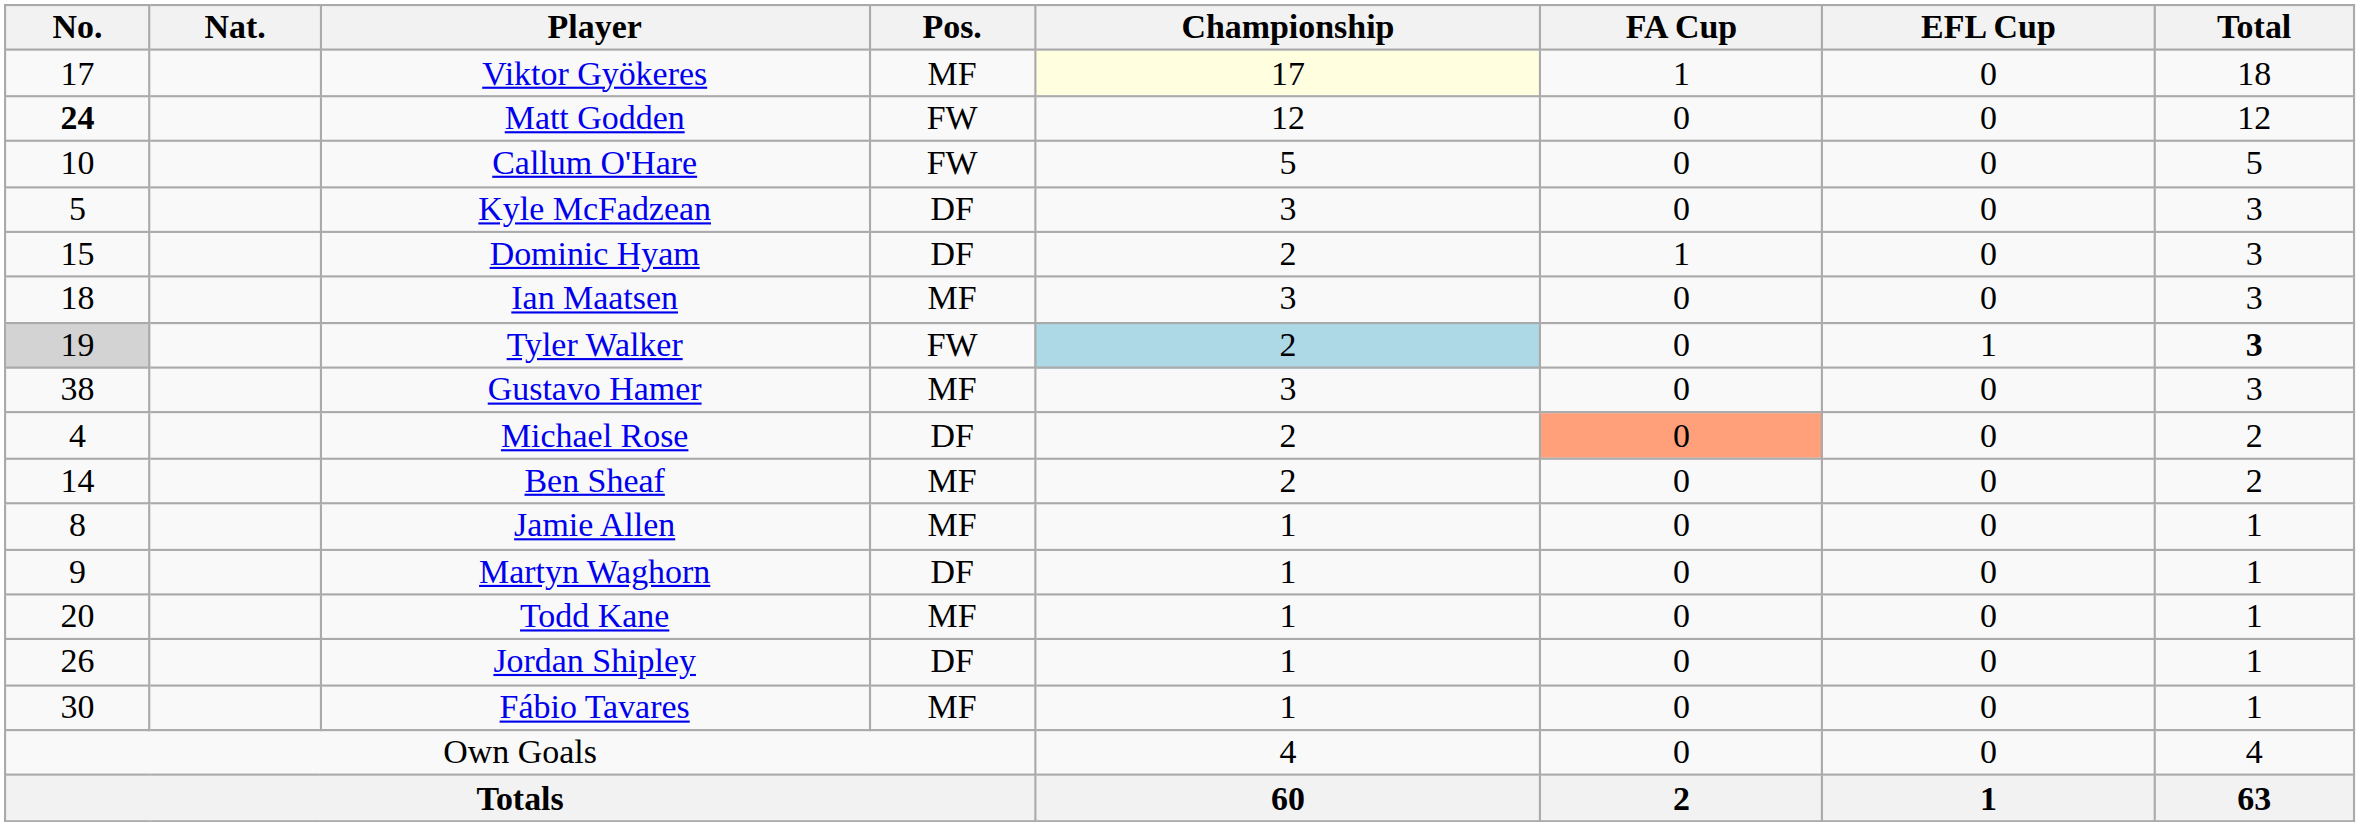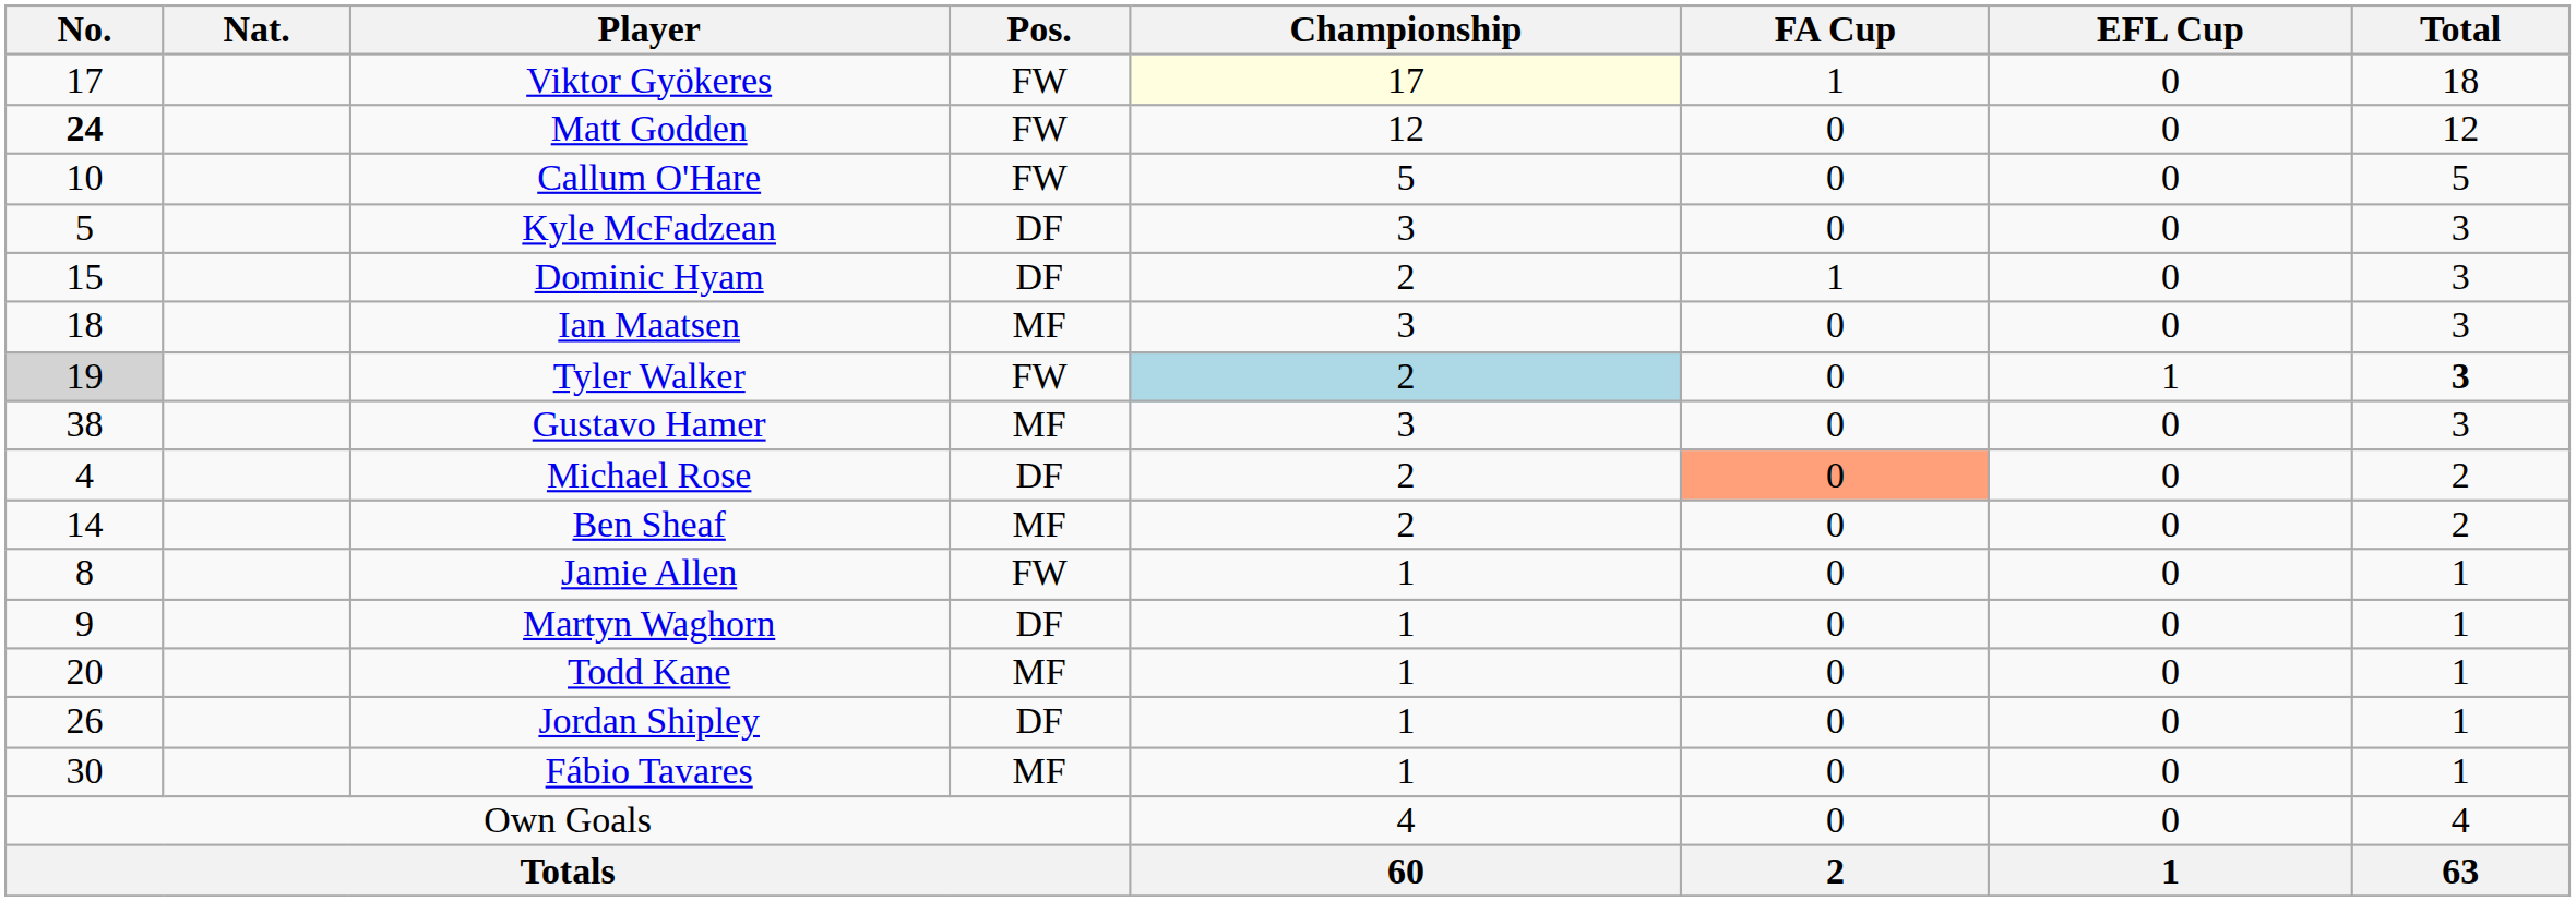 <table class="wikitable sortable alternance" style="font-size:100%; text-align:center; line-height:14px; width:70%;">
 <tr>
 <th>No.</th>
 <th>Nat.</th>
 <th>Player</th>
 <th>Pos.</th>
 <th>Championship</th>
 <th>FA Cup</th>
 <th>EFL Cup</th>
 <th>Total</th>
 </tr>
 <tr>
 <td>17</td>
 <td></td>
 <td><a href='#'>Viktor Gyökeres</a></td>
-<td>MF</td>
+<td>FW</td>
 <td style="background: lightyellow;">17</td>
 <td>1</td>
 <td>0</td>
 <td>18</td>
 </tr>
 <tr>
 <td><strong>24</strong></td>
 <td></td>
 <td><a href='#'>Matt Godden</a></td>
 <td>FW</td>
 <td>12</td>
 <td>0</td>
 <td>0</td>
 <td>12</td>
 </tr>
 <tr>
 <td>10</td>
 <td></td>
 <td><a href='#'>Callum O'Hare</a></td>
 <td>FW</td>
 <td>5</td>
 <td>0</td>
 <td>0</td>
 <td>5</td>
 </tr>
 <tr>
 <td>5</td>
 <td></td>
 <td><a href='#'>Kyle McFadzean</a></td>
 <td>DF</td>
 <td>3</td>
 <td>0</td>
 <td>0</td>
 <td>3</td>
 </tr>
 <tr>
 <td>15</td>
 <td></td>
 <td><a href='#'>Dominic Hyam</a></td>
 <td>DF</td>
 <td>2</td>
 <td>1</td>
 <td>0</td>
 <td>3</td>
 </tr>
 <tr>
 <td>18</td>
 <td></td>
 <td><a href='#'>Ian Maatsen</a></td>
 <td>MF</td>
 <td>3</td>
 <td>0</td>
 <td>0</td>
 <td>3</td>
 </tr>
 <tr>
 <td style="background: lightgrey;">19</td>
 <td></td>
 <td><a href='#'>Tyler Walker</a></td>
 <td>FW</td>
 <td style="background: lightblue;">2</td>
 <td>0</td>
 <td>1</td>
 <td><strong>3</strong></td>
 </tr>
 <tr>
 <td>38</td>
 <td></td>
 <td><a href='#'>Gustavo Hamer</a></td>
 <td>MF</td>
 <td>3</td>
 <td>0</td>
 <td>0</td>
 <td>3</td>
 </tr>
 <tr>
 <td>4</td>
 <td></td>
 <td><a href='#'>Michael Rose</a></td>
 <td>DF</td>
 <td>2</td>
 <td style="background: lightsalmon;">0</td>
 <td>0</td>
 <td>2</td>
 </tr>
 <tr>
 <td>14</td>
 <td></td>
 <td><a href='#'>Ben Sheaf</a></td>
 <td>MF</td>
 <td>2</td>
 <td>0</td>
 <td>0</td>
 <td>2</td>
 </tr>
 <tr>
 <td>8</td>
 <td></td>
 <td><a href='#'>Jamie Allen</a></td>
-<td>MF</td>
+<td>FW</td>
 <td>1</td>
 <td>0</td>
 <td>0</td>
 <td>1</td>
 </tr>
 <tr>
 <td>9</td>
 <td></td>
 <td><a href='#'>Martyn Waghorn</a></td>
 <td>DF</td>
 <td>1</td>
 <td>0</td>
 <td>0</td>
 <td>1</td>
 </tr>
 <tr>
 <td>20</td>
 <td></td>
 <td><a href='#'>Todd Kane</a></td>
 <td>MF</td>
 <td>1</td>
 <td>0</td>
 <td>0</td>
 <td>1</td>
 </tr>
 <tr>
 <td>26</td>
 <td></td>
 <td><a href='#'>Jordan Shipley</a></td>
 <td>DF</td>
 <td>1</td>
 <td>0</td>
 <td>0</td>
 <td>1</td>
 </tr>
 <tr>
 <td>30</td>
 <td></td>
 <td><a href='#'>Fábio Tavares</a></td>
 <td>MF</td>
 <td>1</td>
 <td>0</td>
 <td>0</td>
 <td>1</td>
 </tr>
 <tr>
 <td colspan="4">Own Goals</td>
 <td>4</td>
 <td>0</td>
 <td>0</td>
 <td>4</td>
 </tr>
 <tr class="sortbottom">
 <th colspan="4">Totals</th>
 <th>60</th>
 <th>2</th>
 <th>1</th>
 <th>63</th>
 </tr>
 </table>
